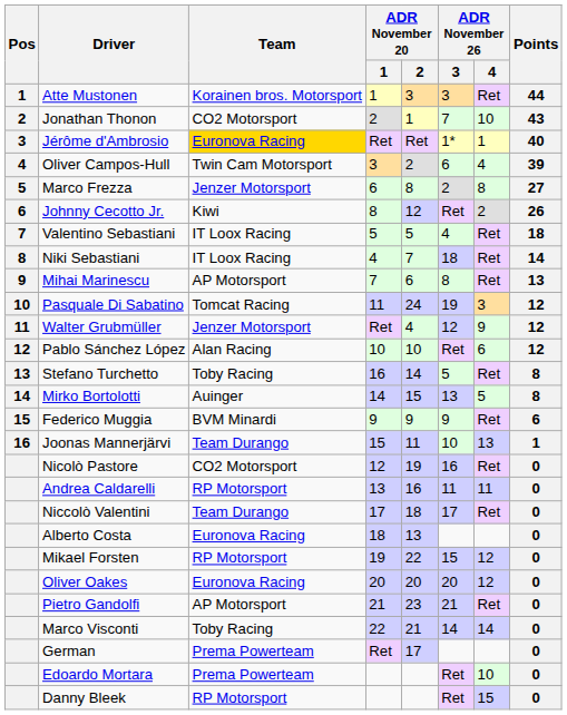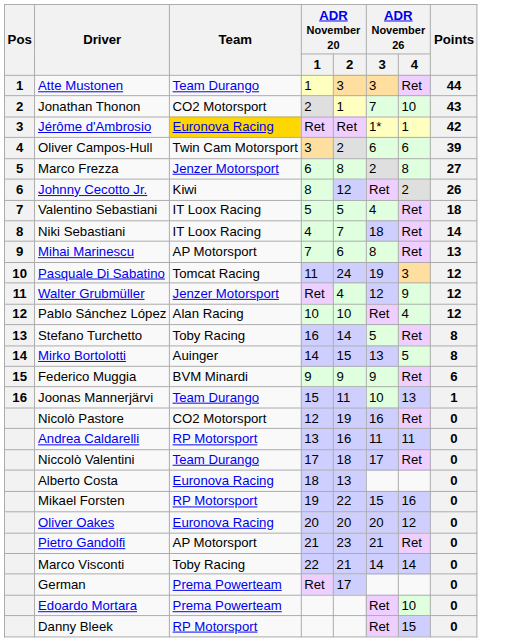 <table class="wikitable" style="font-size:85%;">
 <tr>
 <th rowspan=2>Pos</th>
 <th rowspan=2>Driver</th>
 <th rowspan=2>Team</th>
 <th colspan=2> <a href='#'>ADR</a><br><small>November 20</small></th>
 <th colspan=2> <a href='#'>ADR</a><br><small>November 26</small></th>
 <th rowspan=2>Points</th>
 </tr>
 <tr>
 <th width="27">1</th>
 <th width="27">2</th>
 <th width="27">3</th>
 <th width="27">4</th>
 </tr>
 <tr>
 <th>1</th>
 <td> <a href='#'>Atte Mustonen</a></td>
-<td><a href='#'>Korainen bros. Motorsport</a></td>
+<td><a href='#'>Team Durango</a></td>
 <td style="background:#FFFFBF;">1</td>
 <td style="background:#FFDF9F;">3</td>
 <td style="background:#FFDF9F;">3</td>
 <td style="background:#EFCFFF;">Ret</td>
 <th>44</th>
 </tr>
 <tr>
 <th>2</th>
 <td> Jonathan Thonon</td>
 <td>CO2 Motorsport</td>
 <td style="background:#DFDFDF;">2</td>
 <td style="background:#FFFFBF;">1</td>
 <td style="background:#DFFFDF;">7</td>
 <td style="background:#DFFFDF;">10</td>
 <th>43</th>
 </tr>
 <tr>
 <th>3</th>
 <td> <a href='#'>Jérôme d'Ambrosio</a></td>
 <td style="background: gold;"><a href='#'>Euronova Racing</a></td>
 <td style="background:#EFCFFF;">Ret</td>
 <td style="background:#EFCFFF;">Ret</td>
 <td style="background:#FFFFBF;">1*</td>
 <td style="background:#FFFFBF;">1</td>
-<th>40</th>
+<th>42</th>
 </tr>
 <tr>
 <th>4</th>
 <td> Oliver Campos-Hull</td>
 <td>Twin Cam Motorsport</td>
 <td style="background:#FFDF9F;">3</td>
 <td style="background:#DFDFDF;">2</td>
 <td style="background:#DFFFDF;">6</td>
-<td style="background:#DFFFDF;">4</td>
+<td style="background:#DFFFDF;">6</td>
 <th>39</th>
 </tr>
 <tr>
 <th>5</th>
 <td> Marco Frezza</td>
 <td><a href='#'>Jenzer Motorsport</a></td>
 <td style="background:#DFFFDF;">6</td>
 <td style="background:#DFFFDF;">8</td>
 <td style="background:#DFDFDF;">2</td>
 <td style="background:#DFFFDF;">8</td>
 <th>27</th>
 </tr>
 <tr>
 <th>6</th>
 <td> <a href='#'>Johnny Cecotto Jr.</a></td>
 <td>Kiwi</td>
 <td style="background:#DFFFDF;">8</td>
 <td style="background:#CFCFFF;">12</td>
 <td style="background:#EFCFFF;">Ret</td>
 <td style="background:#DFDFDF;">2</td>
 <th>26</th>
 </tr>
 <tr>
 <th>7</th>
 <td> Valentino Sebastiani</td>
 <td>IT Loox Racing</td>
 <td style="background:#DFFFDF;">5</td>
 <td style="background:#DFFFDF;">5</td>
 <td style="background:#DFFFDF;">4</td>
 <td style="background:#EFCFFF;">Ret</td>
 <th>18</th>
 </tr>
 <tr>
 <th>8</th>
 <td> Niki Sebastiani</td>
 <td>IT Loox Racing</td>
 <td style="background:#DFFFDF;">4</td>
 <td style="background:#DFFFDF;">7</td>
 <td style="background:#CFCFFF;">18</td>
 <td style="background:#EFCFFF;">Ret</td>
 <th>14</th>
 </tr>
 <tr>
 <th>9</th>
 <td> <a href='#'>Mihai Marinescu</a></td>
 <td>AP Motorsport</td>
 <td style="background:#DFFFDF;">7</td>
 <td style="background:#DFFFDF;">6</td>
 <td style="background:#DFFFDF;">8</td>
 <td style="background:#EFCFFF;">Ret</td>
 <th>13</th>
 </tr>
 <tr>
 <th>10</th>
 <td> <a href='#'>Pasquale Di Sabatino</a></td>
 <td>Tomcat Racing</td>
 <td style="background:#CFCFFF;">11</td>
 <td style="background:#CFCFFF;">24</td>
 <td style="background:#CFCFFF;">19</td>
 <td style="background:#FFDF9F;">3</td>
 <th>12</th>
 </tr>
 <tr>
 <th>11</th>
 <td> <a href='#'>Walter Grubmüller</a></td>
 <td><a href='#'>Jenzer Motorsport</a></td>
 <td style="background:#EFCFFF;">Ret</td>
 <td style="background:#DFFFDF;">4</td>
 <td style="background:#CFCFFF;">12</td>
 <td style="background:#DFFFDF;">9</td>
 <th>12</th>
 </tr>
 <tr>
 <th>12</th>
 <td> Pablo Sánchez López</td>
 <td>Alan Racing</td>
 <td style="background:#DFFFDF;">10</td>
 <td style="background:#DFFFDF;">10</td>
 <td style="background:#EFCFFF;">Ret</td>
-<td style="background:#DFFFDF;">6</td>
+<td style="background:#DFFFDF;">4</td>
 <th>12</th>
 </tr>
 <tr>
 <th>13</th>
 <td> Stefano Turchetto</td>
 <td>Toby Racing</td>
 <td style="background:#CFCFFF;">16</td>
 <td style="background:#CFCFFF;">14</td>
 <td style="background:#DFFFDF;">5</td>
 <td style="background:#EFCFFF;">Ret</td>
 <th>8</th>
 </tr>
 <tr>
 <th>14</th>
 <td> <a href='#'>Mirko Bortolotti</a></td>
 <td>Auinger</td>
 <td style="background:#CFCFFF;">14</td>
 <td style="background:#CFCFFF;">15</td>
 <td style="background:#CFCFFF;">13</td>
 <td style="background:#DFFFDF;">5</td>
 <th>8</th>
 </tr>
 <tr>
 <th>15</th>
 <td> Federico Muggia</td>
 <td>BVM Minardi</td>
 <td style="background:#DFFFDF;">9</td>
 <td style="background:#DFFFDF;">9</td>
 <td style="background:#DFFFDF;">9</td>
 <td style="background:#EFCFFF;">Ret</td>
 <th>6</th>
 </tr>
 <tr>
 <th>16</th>
 <td> Joonas Mannerjärvi</td>
 <td><a href='#'>Team Durango</a></td>
 <td style="background:#CFCFFF;">15</td>
 <td style="background:#CFCFFF;">11</td>
 <td style="background:#DFFFDF;">10</td>
 <td style="background:#CFCFFF;">13</td>
 <th>1</th>
 </tr>
 <tr>
 <th></th>
 <td> Nicolò Pastore</td>
 <td>CO2 Motorsport</td>
 <td style="background:#CFCFFF;">12</td>
 <td style="background:#CFCFFF;">19</td>
 <td style="background:#CFCFFF;">16</td>
 <td style="background:#EFCFFF;">Ret</td>
 <th>0</th>
 </tr>
 <tr>
 <th></th>
 <td> <a href='#'>Andrea Caldarelli</a></td>
 <td><a href='#'>RP Motorsport</a></td>
 <td style="background:#CFCFFF;">13</td>
 <td style="background:#CFCFFF;">16</td>
 <td style="background:#CFCFFF;">11</td>
 <td style="background:#CFCFFF;">11</td>
 <th>0</th>
 </tr>
 <tr>
 <th></th>
 <td> Niccolò Valentini</td>
 <td><a href='#'>Team Durango</a></td>
 <td style="background:#CFCFFF;">17</td>
 <td style="background:#CFCFFF;">18</td>
 <td style="background:#CFCFFF;">17</td>
 <td style="background:#EFCFFF;">Ret</td>
 <th>0</th>
 </tr>
 <tr>
 <th></th>
 <td> Alberto Costa</td>
 <td><a href='#'>Euronova Racing</a></td>
 <td style="background:#CFCFFF;">18</td>
 <td style="background:#CFCFFF;">13</td>
 <td></td>
 <td></td>
 <th>0</th>
 </tr>
 <tr>
 <th></th>
 <td> Mikael Forsten</td>
 <td><a href='#'>RP Motorsport</a></td>
 <td style="background:#CFCFFF;">19</td>
 <td style="background:#CFCFFF;">22</td>
 <td style="background:#CFCFFF;">15</td>
-<td style="background:#CFCFFF;">12</td>
+<td style="background:#CFCFFF;">16</td>
 <th>0</th>
 </tr>
 <tr>
 <th></th>
 <td> <a href='#'>Oliver Oakes</a></td>
 <td><a href='#'>Euronova Racing</a></td>
 <td style="background:#CFCFFF;">20</td>
 <td style="background:#CFCFFF;">20</td>
 <td style="background:#CFCFFF;">20</td>
 <td style="background:#CFCFFF;">12</td>
 <th>0</th>
 </tr>
 <tr>
 <th></th>
 <td> <a href='#'>Pietro Gandolfi</a></td>
 <td>AP Motorsport</td>
 <td style="background:#CFCFFF;">21</td>
 <td style="background:#CFCFFF;">23</td>
 <td style="background:#CFCFFF;">21</td>
 <td style="background:#EFCFFF;">Ret</td>
 <th>0</th>
 </tr>
 <tr>
 <th></th>
 <td> Marco Visconti</td>
 <td>Toby Racing</td>
 <td style="background:#CFCFFF;">22</td>
 <td style="background:#CFCFFF;">21</td>
 <td style="background:#CFCFFF;">14</td>
 <td style="background:#CFCFFF;">14</td>
 <th>0</th>
 </tr>
 <tr>
 <th></th>
 <td> German</td>
 <td><a href='#'>Prema Powerteam</a></td>
 <td style="background:#EFCFFF;">Ret</td>
 <td style="background:#CFCFFF;">17</td>
 <td></td>
 <td></td>
 <th>0</th>
 </tr>
 <tr>
 <th></th>
 <td> <a href='#'>Edoardo Mortara</a></td>
 <td><a href='#'>Prema Powerteam</a></td>
 <td></td>
 <td></td>
 <td style="background:#EFCFFF;">Ret</td>
 <td style="background:#DFFFDF;">10</td>
 <th>0</th>
 </tr>
 <tr>
 <th></th>
 <td> Danny Bleek</td>
 <td><a href='#'>RP Motorsport</a></td>
 <td></td>
 <td></td>
 <td style="background:#EFCFFF;">Ret</td>
 <td style="background:#CFCFFF;">15</td>
 <th>0</th>
 </tr>
 </table>
